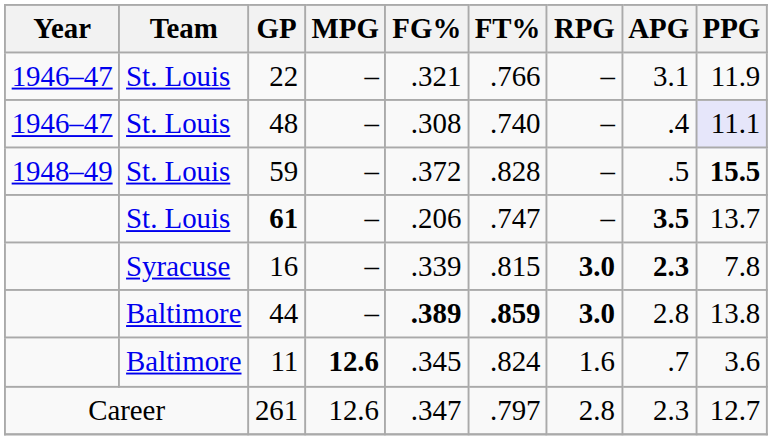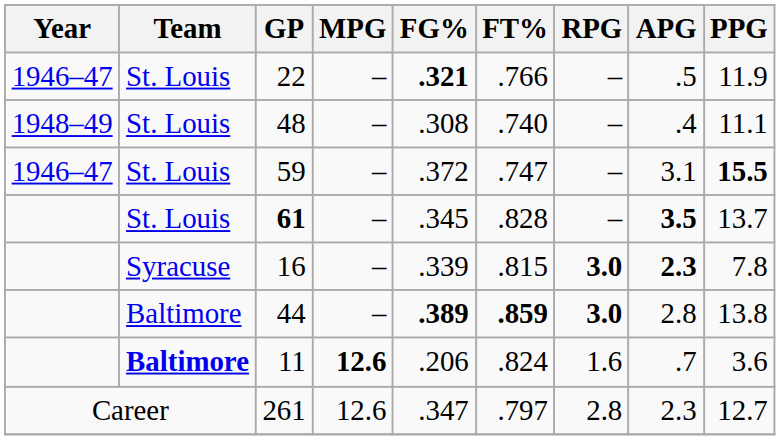 <table class="wikitable sortable" style="font-size:95%; text-align:right;">
 <tr>
 <th>Year</th>
 <th>Team</th>
 <th>GP</th>
 <th>MPG</th>
 <th>FG%</th>
 <th>FT%</th>
 <th>RPG</th>
 <th>APG</th>
 <th>PPG</th>
 </tr>
 <tr>
 <td style="text-align:left;"><a href='#'>1946–47</a></td>
 <td style="text-align:left;"><a href='#'>St. Louis</a></td>
 <td>22</td>
 <td>–</td>
-<td>.321</td>
+<td><strong>.321</strong></td>
 <td>.766</td>
 <td>–</td>
-<td>3.1</td>
+<td>.5</td>
 <td>11.9</td>
 </tr>
 <tr>
-<td style="text-align:left;"><a href='#'>1946–47</a></td>
+<td style="text-align:left;"><a href='#'>1948–49</a></td>
 <td style="text-align:left;"><a href='#'>St. Louis</a></td>
 <td>48</td>
 <td>–</td>
 <td>.308</td>
 <td>.740</td>
 <td>–</td>
 <td>.4</td>
-<td style="background: lavender;">11.1</td>
+<td>11.1</td>
 </tr>
 <tr>
-<td style="text-align:left;"><a href='#'>1948–49</a></td>
+<td style="text-align:left;"><a href='#'>1946–47</a></td>
 <td style="text-align:left;"><a href='#'>St. Louis</a></td>
 <td>59</td>
 <td>–</td>
 <td>.372</td>
-<td>.828</td>
+<td>.747</td>
 <td>–</td>
-<td>.5</td>
+<td>3.1</td>
 <td><strong>15.5</strong></td>
 </tr>
 <tr>
 <td style="text-align:left;"></td>
 <td style="text-align:left;"><a href='#'>St. Louis</a></td>
 <td><strong>61</strong></td>
 <td>–</td>
-<td>.206</td>
-<td>.747</td>
+<td>.345</td>
+<td>.828</td>
 <td>–</td>
 <td><strong>3.5</strong></td>
 <td>13.7</td>
 </tr>
 <tr>
 <td style="text-align:left;"></td>
 <td style="text-align:left;"><a href='#'>Syracuse</a></td>
 <td>16</td>
 <td>–</td>
 <td>.339</td>
 <td>.815</td>
 <td><strong>3.0</strong></td>
 <td><strong>2.3</strong></td>
 <td>7.8</td>
 </tr>
 <tr>
 <td style="text-align:left;"></td>
 <td style="text-align:left;"><a href='#'>Baltimore</a></td>
 <td>44</td>
 <td>–</td>
 <td><strong>.389</strong></td>
 <td><strong>.859</strong></td>
 <td><strong>3.0</strong></td>
 <td>2.8</td>
 <td>13.8</td>
 </tr>
 <tr>
 <td style="text-align:left;"></td>
-<td style="text-align:left;"><a href='#'>Baltimore</a></td>
+<td style="text-align:left;"><strong><a href='#'>Baltimore</a></strong></td>
 <td>11</td>
 <td><strong>12.6</strong></td>
-<td>.345</td>
+<td>.206</td>
 <td>.824</td>
 <td>1.6</td>
 <td>.7</td>
 <td>3.6</td>
 </tr>
 <tr>
 <td style="text-align:center;" colspan="2">Career</td>
 <td>261</td>
 <td>12.6</td>
 <td>.347</td>
 <td>.797</td>
 <td>2.8</td>
 <td>2.3</td>
 <td>12.7</td>
 </tr>
 <tr>
 </tr>
 </table>
